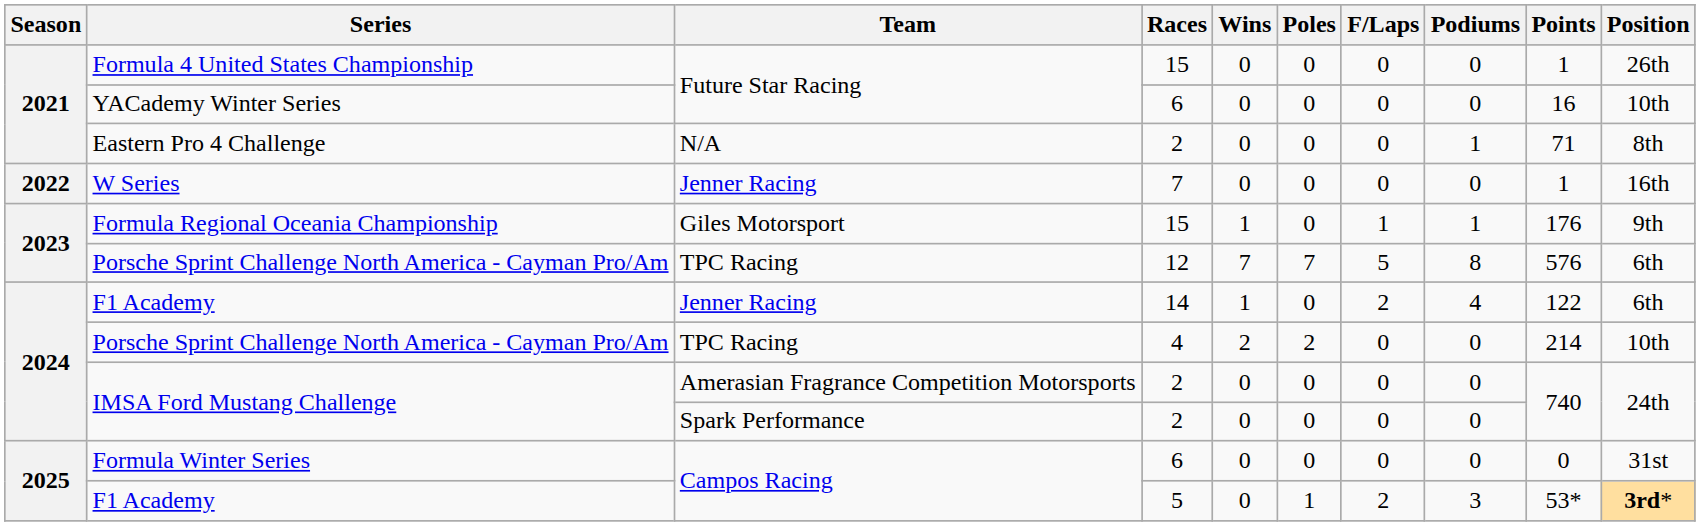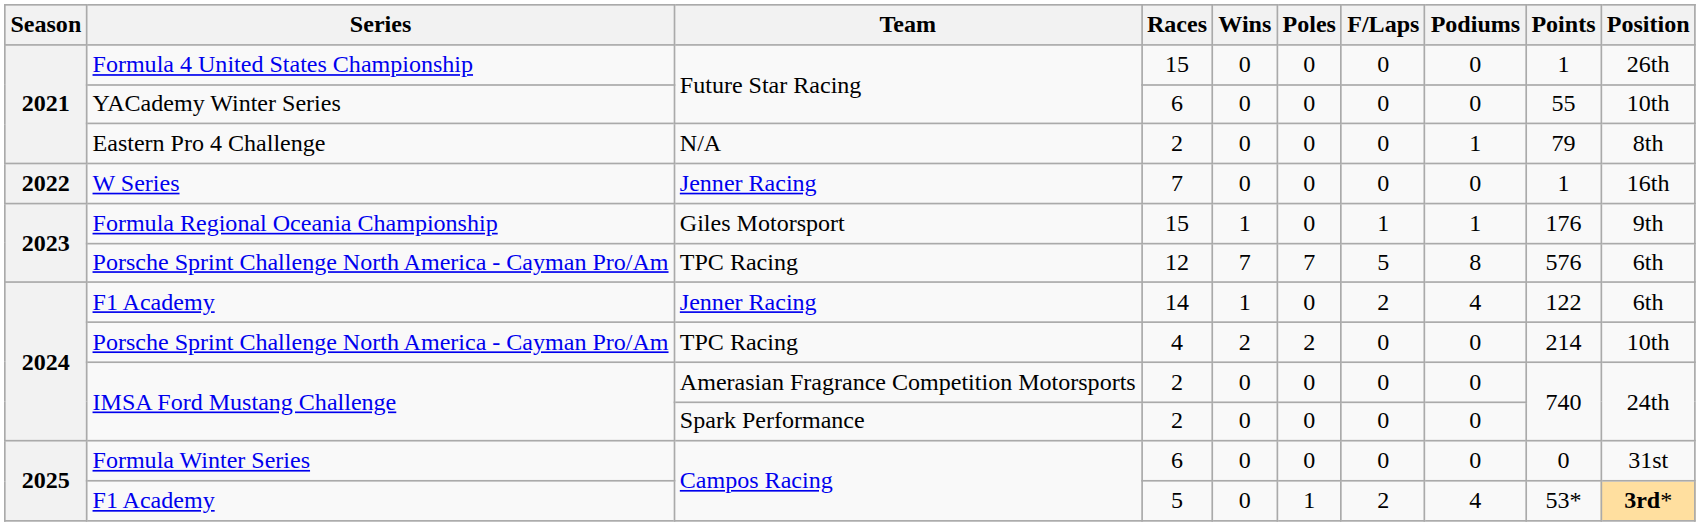 <table class="wikitable" style="font-size: 90%; text-align:center;">
 <tr>
 <th scope="col">Season</th>
 <th scope="col">Series</th>
 <th scope="col">Team</th>
 <th scope="col">Races</th>
 <th scope="col">Wins</th>
 <th scope="col">Poles</th>
 <th scope="col">F/Laps</th>
 <th scope="col">Podiums</th>
 <th scope="col">Points</th>
 <th scope="col">Position</th>
 </tr>
 <tr>
 <th scope="row" rowspan="3">2021</th>
 <td style="text-align:left;"><a href='#'>Formula 4 United States Championship</a></td>
 <td style="text-align:left;" rowspan="2">Future Star Racing</td>
 <td>15</td>
 <td>0</td>
 <td>0</td>
 <td>0</td>
 <td>0</td>
 <td>1</td>
 <td>26th</td>
 </tr>
 <tr>
 <td style="text-align:left;">YACademy Winter Series</td>
 <td>6</td>
 <td>0</td>
 <td>0</td>
 <td>0</td>
 <td>0</td>
-<td>16</td>
+<td>55</td>
 <td>10th</td>
 </tr>
 <tr>
 <td style="text-align:left;">Eastern Pro 4 Challenge</td>
 <td style="text-align:left;">N/A</td>
 <td>2</td>
 <td>0</td>
 <td>0</td>
 <td>0</td>
 <td>1</td>
-<td>71</td>
+<td>79</td>
 <td>8th</td>
 </tr>
 <tr>
 <th scope="row">2022</th>
 <td style="text-align:left;"><a href='#'>W Series</a></td>
 <td style="text-align:left;"><a href='#'>Jenner Racing</a></td>
 <td>7</td>
 <td>0</td>
 <td>0</td>
 <td>0</td>
 <td>0</td>
 <td>1</td>
 <td>16th</td>
 </tr>
 <tr>
 <th scope="row" rowspan="2">2023</th>
 <td style="text-align:left;"><a href='#'>Formula Regional Oceania Championship</a></td>
 <td style="text-align:left;">Giles Motorsport</td>
 <td>15</td>
 <td>1</td>
 <td>0</td>
 <td>1</td>
 <td>1</td>
 <td>176</td>
 <td>9th</td>
 </tr>
 <tr>
 <td style="text-align:left;" nowrap><a href='#'>Porsche Sprint Challenge North America - Cayman Pro/Am</a></td>
 <td style="text-align:left;">TPC Racing</td>
 <td>12</td>
 <td>7</td>
 <td>7</td>
 <td>5</td>
 <td>8</td>
 <td>576</td>
 <td>6th</td>
 </tr>
 <tr>
 <th scope="row" rowspan="4">2024</th>
 <td style="text-align:left;"><a href='#'>F1 Academy</a></td>
 <td style="text-align:left;"><a href='#'>Jenner Racing</a></td>
 <td>14</td>
 <td>1</td>
 <td>0</td>
 <td>2</td>
 <td>4</td>
 <td>122</td>
 <td>6th</td>
 </tr>
 <tr>
 <td style="text-align:left;"><a href='#'>Porsche Sprint Challenge North America - Cayman Pro/Am</a></td>
 <td style="text-align:left;">TPC Racing</td>
 <td>4</td>
 <td>2</td>
 <td>2</td>
 <td>0</td>
 <td>0</td>
 <td>214</td>
 <td>10th</td>
 </tr>
 <tr>
 <td style="text-align:left;" rowspan="2"><a href='#'>IMSA Ford Mustang Challenge</a></td>
 <td style="text-align:left;" nowrap>Amerasian Fragrance Competition Motorsports</td>
 <td>2</td>
 <td>0</td>
 <td>0</td>
 <td>0</td>
 <td>0</td>
 <td rowspan="2">740</td>
 <td rowspan="2">24th</td>
 </tr>
 <tr>
 <td style="text-align:left;">Spark Performance</td>
 <td>2</td>
 <td>0</td>
 <td>0</td>
 <td>0</td>
 <td>0</td>
 </tr>
 <tr>
 <th rowspan="2">2025</th>
 <td style="text-align:left;"><a href='#'>Formula Winter Series</a></td>
 <td style="text-align:left;" rowspan="2"><a href='#'>Campos Racing</a></td>
 <td>6</td>
 <td>0</td>
 <td>0</td>
 <td>0</td>
 <td>0</td>
 <td>0</td>
 <td>31st</td>
 </tr>
 <tr>
 <td style="text-align:left;"><a href='#'>F1 Academy</a></td>
 <td>5</td>
 <td>0</td>
 <td>1</td>
 <td>2</td>
-<td>3</td>
+<td>4</td>
 <td>53*</td>
 <td style="background:#FFDF9F;"><strong>3rd</strong>*</td>
 </tr>
 </table>
